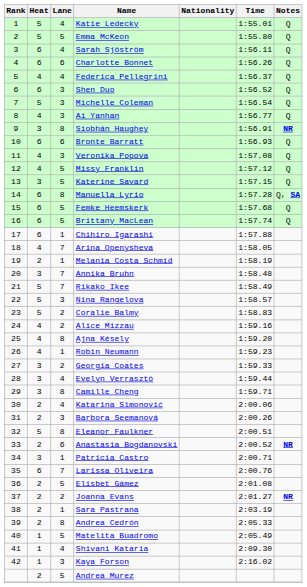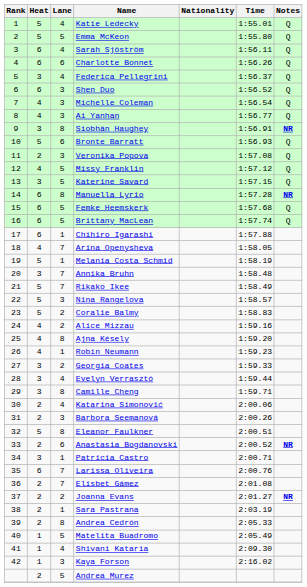 <table class="wikitable sortable" style="text-align:center">
 <tr>
 <th>Rank</th>
 <th>Heat</th>
 <th>Lane</th>
 <th>Name</th>
 <th>Nationality</th>
 <th>Time</th>
 <th>Notes</th>
 </tr>
 <tr bgcolor=ccffcc>
 <td>1</td>
 <td>5</td>
 <td>4</td>
 <td align=left><a href='#'>Katie Ledecky</a></td>
 <td align=left></td>
 <td>1:55.01</td>
 <td>Q</td>
 </tr>
 <tr bgcolor=ccffcc>
 <td>2</td>
 <td>5</td>
 <td>5</td>
 <td align=left><a href='#'>Emma McKeon</a></td>
 <td align=left></td>
 <td>1:55.80</td>
 <td>Q</td>
 </tr>
 <tr bgcolor=ccffcc>
 <td>3</td>
 <td>6</td>
 <td>4</td>
 <td align=left><a href='#'>Sarah Sjöström</a></td>
 <td align=left></td>
 <td>1:56.11</td>
 <td>Q</td>
 </tr>
 <tr bgcolor=ccffcc>
 <td>4</td>
 <td>6</td>
 <td>6</td>
 <td align=left><a href='#'>Charlotte Bonnet</a></td>
 <td align=left></td>
 <td>1:56.26</td>
 <td>Q</td>
 </tr>
 <tr bgcolor=ccffcc>
 <td>5</td>
-<td>4</td>
+<td>3</td>
 <td>4</td>
 <td align=left><a href='#'>Federica Pellegrini</a></td>
 <td align=left></td>
 <td>1:56.37</td>
 <td>Q</td>
 </tr>
 <tr bgcolor=ccffcc>
 <td>6</td>
 <td>6</td>
 <td>3</td>
 <td align=left><a href='#'>Shen Duo</a></td>
 <td align=left></td>
 <td>1:56.52</td>
 <td>Q</td>
 </tr>
 <tr bgcolor=ccffcc>
 <td>7</td>
-<td>5</td>
+<td>4</td>
 <td>3</td>
 <td align=left><a href='#'>Michelle Coleman</a></td>
 <td align=left></td>
 <td>1:56.54</td>
 <td>Q</td>
 </tr>
 <tr bgcolor=ccffcc>
 <td>8</td>
 <td>4</td>
 <td>3</td>
 <td align=left><a href='#'>Ai Yanhan</a></td>
 <td align=left></td>
 <td>1:56.77</td>
 <td>Q</td>
 </tr>
 <tr bgcolor=ccffcc>
 <td>9</td>
 <td>3</td>
 <td>8</td>
 <td align=left><a href='#'>Siobhán Haughey</a></td>
 <td align=left></td>
 <td>1:56.91</td>
 <td><strong><a href='#'>NR</a></strong></td>
 </tr>
 <tr bgcolor=ccffcc>
 <td>10</td>
-<td>6</td>
+<td>5</td>
 <td>6</td>
 <td align=left><a href='#'>Bronte Barratt</a></td>
 <td align=left></td>
 <td>1:56.93</td>
 <td>Q</td>
 </tr>
 <tr bgcolor=ccffcc>
 <td>11</td>
-<td>4</td>
+<td>2</td>
 <td>3</td>
 <td align=left><a href='#'>Veronika Popova</a></td>
 <td align=left></td>
 <td>1:57.08</td>
 <td>Q</td>
 </tr>
 <tr bgcolor=ccffcc>
 <td>12</td>
 <td>4</td>
 <td>5</td>
 <td align=left><a href='#'>Missy Franklin</a></td>
 <td align=left></td>
 <td>1:57.12</td>
 <td>Q</td>
 </tr>
 <tr bgcolor=ccffcc>
 <td>13</td>
 <td>3</td>
 <td>5</td>
 <td align=left><a href='#'>Katerine Savard</a></td>
 <td align=left></td>
 <td>1:57.15</td>
 <td>Q</td>
 </tr>
 <tr bgcolor=ccffcc>
 <td>14</td>
 <td>6</td>
 <td>8</td>
 <td align=left><a href='#'>Manuella Lyrio</a></td>
 <td align=left></td>
 <td>1:57.28</td>
-<td>Q, <strong><a href='#'>SA</a></strong></td>
+<td><strong><a href='#'>NR</a></strong></td>
 </tr>
 <tr bgcolor=ccffcc>
 <td>15</td>
 <td>6</td>
 <td>5</td>
 <td align=left><a href='#'>Femke Heemskerk</a></td>
 <td align=left></td>
 <td>1:57.68</td>
 <td>Q</td>
 </tr>
 <tr bgcolor=ccffcc>
 <td>16</td>
 <td>6</td>
 <td>5</td>
 <td align=left><a href='#'>Brittany MacLean</a></td>
 <td align=left></td>
 <td>1:57.74</td>
 <td>Q</td>
 </tr>
 <tr>
 <td>17</td>
 <td>6</td>
 <td>1</td>
 <td align=left><a href='#'>Chihiro Igarashi</a></td>
 <td align=left></td>
 <td>1:57.88</td>
 <td></td>
 </tr>
 <tr>
 <td>18</td>
 <td>4</td>
 <td>7</td>
 <td align=left><a href='#'>Arina Openysheva</a></td>
 <td align=left></td>
 <td>1:58.05</td>
 <td></td>
 </tr>
 <tr>
 <td>19</td>
-<td>2</td>
+<td>5</td>
 <td>1</td>
 <td align=left><a href='#'>Melania Costa Schmid</a></td>
 <td align=left></td>
 <td>1:58.19</td>
 <td></td>
 </tr>
 <tr>
 <td>20</td>
 <td>3</td>
 <td>7</td>
 <td align=left><a href='#'>Annika Bruhn</a></td>
 <td align=left></td>
 <td>1:58.48</td>
 <td></td>
 </tr>
 <tr>
 <td>21</td>
 <td>5</td>
 <td>7</td>
 <td align=left><a href='#'>Rikako Ikee</a></td>
 <td align=left></td>
 <td>1:58.49</td>
 <td></td>
 </tr>
 <tr>
 <td>22</td>
 <td>5</td>
 <td>3</td>
 <td align=left><a href='#'>Nina Rangelova</a></td>
 <td align=left></td>
 <td>1:58.57</td>
 <td></td>
 </tr>
 <tr>
 <td>23</td>
 <td>5</td>
 <td>2</td>
 <td align=left><a href='#'>Coralie Balmy</a></td>
 <td align=left></td>
 <td>1:58.83</td>
 <td></td>
 </tr>
 <tr>
 <td>24</td>
 <td>4</td>
 <td>2</td>
 <td align=left><a href='#'>Alice Mizzau</a></td>
 <td align=left></td>
 <td>1:59.16</td>
 <td></td>
 </tr>
 <tr>
 <td>25</td>
 <td>4</td>
 <td>8</td>
 <td align=left><a href='#'>Ajna Késely</a></td>
 <td align=left></td>
 <td>1:59.20</td>
 <td></td>
 </tr>
 <tr>
 <td>26</td>
 <td>4</td>
 <td>1</td>
 <td align=left><a href='#'>Robin Neumann</a></td>
 <td align=left></td>
 <td>1:59.23</td>
 <td></td>
 </tr>
 <tr>
 <td>27</td>
 <td>3</td>
 <td>2</td>
 <td align=left><a href='#'>Georgia Coates</a></td>
 <td align=left></td>
 <td>1:59.33</td>
 <td></td>
 </tr>
 <tr>
 <td>28</td>
 <td>3</td>
 <td>4</td>
 <td align=left><a href='#'>Evelyn Verrasztó</a></td>
 <td align=left></td>
 <td>1:59.44</td>
 <td></td>
 </tr>
 <tr>
 <td>29</td>
 <td>3</td>
 <td>8</td>
 <td align=left><a href='#'>Camille Cheng</a></td>
 <td align=left></td>
 <td>1:59.71</td>
 <td></td>
 </tr>
 <tr>
 <td>30</td>
 <td>2</td>
 <td>4</td>
 <td align=left><a href='#'>Katarina Simonović</a></td>
 <td align=left></td>
 <td>2:00.06</td>
 <td></td>
 </tr>
 <tr>
 <td>31</td>
 <td>2</td>
 <td>3</td>
 <td align=left><a href='#'>Barbora Seemanová</a></td>
 <td align=left></td>
 <td>2:00.26</td>
 <td></td>
 </tr>
 <tr>
 <td>32</td>
 <td>5</td>
 <td>8</td>
 <td align=left><a href='#'>Eleanor Faulkner</a></td>
 <td align=left></td>
 <td>2:00.51</td>
 <td></td>
 </tr>
 <tr>
 <td>33</td>
 <td>2</td>
 <td>6</td>
 <td align=left><a href='#'>Anastasia Bogdanovski</a></td>
 <td align=left></td>
 <td>2:00.52</td>
 <td><strong><a href='#'>NR</a></strong></td>
 </tr>
 <tr>
 <td>34</td>
 <td>3</td>
 <td>1</td>
 <td align=left><a href='#'>Patricia Castro</a></td>
 <td align=left></td>
 <td>2:00.71</td>
 <td></td>
 </tr>
 <tr>
 <td>35</td>
 <td>6</td>
 <td>7</td>
 <td align=left><a href='#'>Larissa Oliveira</a></td>
 <td align=left></td>
 <td>2:00.76</td>
 <td></td>
 </tr>
 <tr>
 <td>36</td>
 <td>2</td>
-<td>5</td>
+<td>7</td>
 <td align=left><a href='#'>Elisbet Gámez</a></td>
 <td align=left></td>
 <td>2:01.08</td>
 <td></td>
 </tr>
 <tr>
 <td>37</td>
 <td>2</td>
 <td>2</td>
 <td align=left><a href='#'>Joanna Evans</a></td>
 <td align=left></td>
 <td>2:01.27</td>
 <td><strong><a href='#'>NR</a></strong></td>
 </tr>
 <tr>
 <td>38</td>
 <td>2</td>
 <td>1</td>
 <td align=left><a href='#'>Sara Pastrana</a></td>
 <td align=left></td>
 <td>2:03.19</td>
 <td></td>
 </tr>
 <tr>
 <td>39</td>
 <td>2</td>
 <td>8</td>
 <td align=left><a href='#'>Andrea Cedrón</a></td>
 <td align=left></td>
 <td>2:05.33</td>
 <td></td>
 </tr>
 <tr>
 <td>40</td>
 <td>1</td>
 <td>5</td>
 <td align=left><a href='#'>Matelita Buadromo</a></td>
 <td align=left></td>
 <td>2:05.49</td>
 <td></td>
 </tr>
 <tr>
 <td>41</td>
 <td>1</td>
 <td>4</td>
 <td align=left><a href='#'>Shivani Kataria</a></td>
 <td align=left></td>
 <td>2:09.30</td>
 <td></td>
 </tr>
 <tr>
 <td>42</td>
 <td>1</td>
 <td>3</td>
 <td align=left><a href='#'>Kaya Forson</a></td>
 <td align=left></td>
 <td>2:16.02</td>
 <td></td>
 </tr>
 <tr>
 <td></td>
 <td>2</td>
 <td>5</td>
 <td align=left><a href='#'>Andrea Murez</a></td>
 <td align=left></td>
 <td></td>
 <td></td>
 </tr>
 <tr>
 </tr>
 </table>
